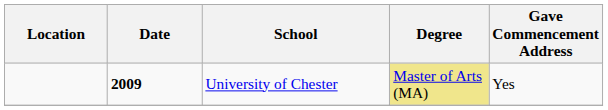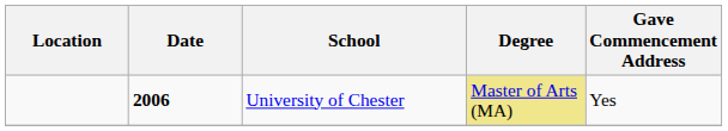 <table class="wikitable" style="width:100%;">
 <tr>
 <th style="width:20%;">Location</th>
 <th style="width:20%;">Date</th>
 <th style="width:40%;">School</th>
 <th style="width:20%;">Degree</th>
 <th style="width:20%;">Gave Commencement Address</th>
 </tr>
 <tr>
 <td></td>
-<td><strong>2009</strong></td>
+<td><strong>2006</strong></td>
 <td><a href='#'>University of Chester</a></td>
 <td style="background: khaki;"><a href='#'>Master of Arts</a> (MA) </td>
 <td>Yes</td>
 </tr>
 <tr>
 </tr>
 </table>
